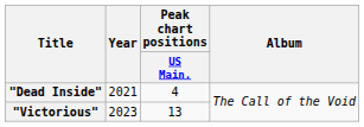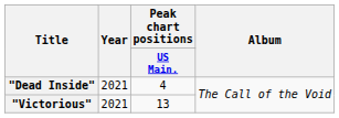 <table class="wikitable plainrowheaders" style="text-align:center;">
 <tr>
 <th scope="col" rowspan="2" style="width:8em;">Title</th>
 <th scope="col" rowspan="2">Year</th>
 <th scope="col" colspan="1">Peak chart positions</th>
 <th scope="col" rowspan="2">Album</th>
 </tr>
 <tr>
 <th style="width:4em;font-size:90%"><a href='#'>US<br>Main.</a><br></th>
 </tr>
 <tr>
 <th scope="row">"Dead Inside"<br></th>
 <td>2021</td>
 <td>4</td>
 <td rowspan="2"><em>The Call of the Void</em></td>
 </tr>
 <tr>
 <th scope="row">"Victorious"</th>
-<td>2023</td>
+<td>2021</td>
 <td>13</td>
 </tr>
 </table>
